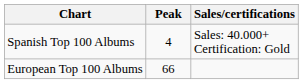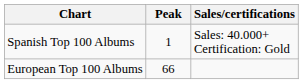 <table class="wikitable">
 <tr>
 <th>Chart</th>
 <th width="50">Peak</th>
 <th width="100">Sales/certifications</th>
 </tr>
 <tr>
 <td>Spanish Top 100 Albums </td>
-<td style="text-align:center;">4</td>
+<td style="text-align:center;">1</td>
 <td>Sales: 40.000+<br>Certification: Gold</td>
 </tr>
 <tr>
 <td>European Top 100 Albums </td>
 <td style="text-align:center;">66</td>
 <td></td>
 </tr>
 </table>
